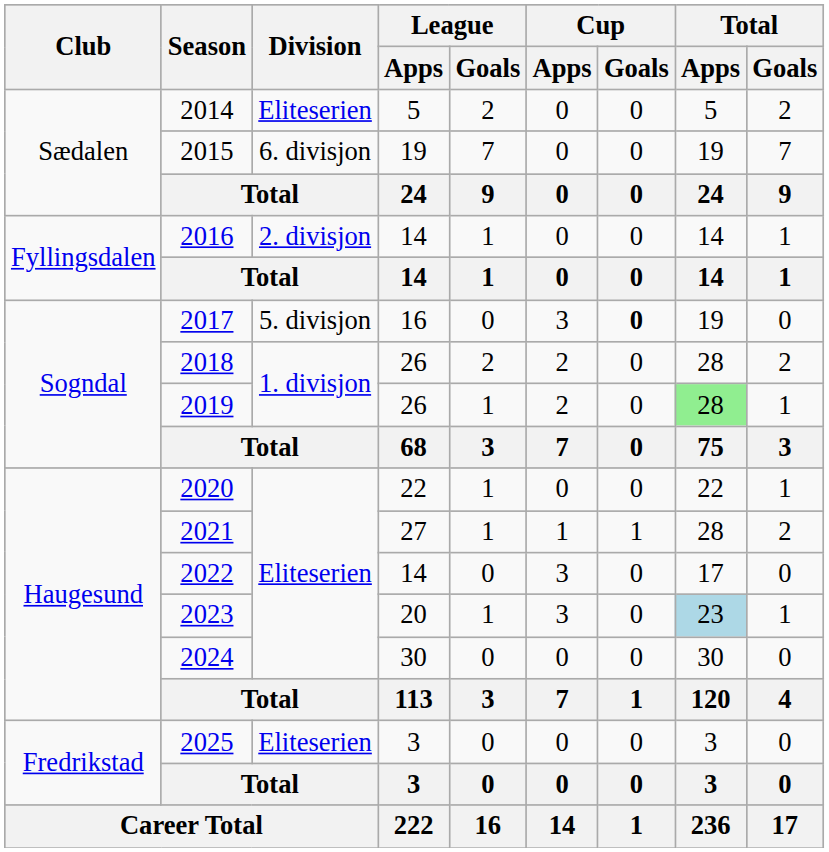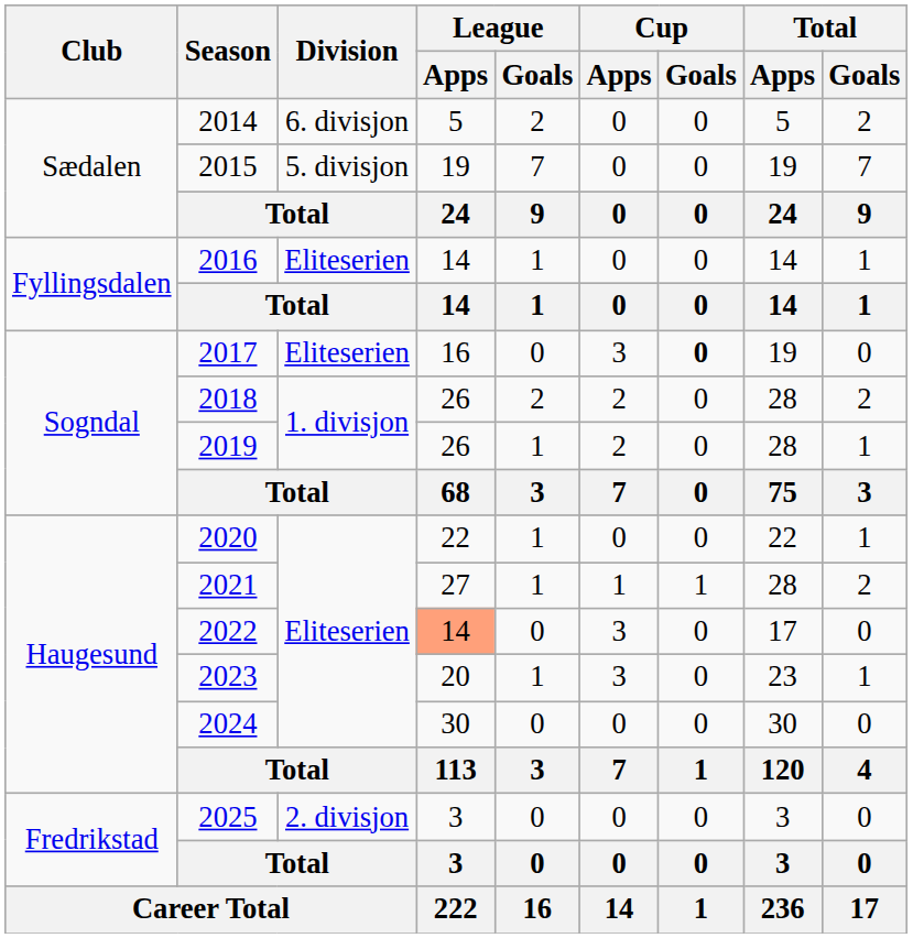 <table class="wikitable" style="text-align:center">
 <tr>
 <th rowspan="2">Club</th>
 <th rowspan="2">Season</th>
 <th rowspan="2">Division</th>
 <th colspan="2">League</th>
 <th colspan="2">Cup</th>
 <th colspan="2">Total</th>
 </tr>
 <tr>
 <th>Apps</th>
 <th>Goals</th>
 <th>Apps</th>
 <th>Goals</th>
 <th>Apps</th>
 <th>Goals</th>
 </tr>
 <tr>
 <td rowspan="3" valign="center">Sædalen</td>
 <td>2014</td>
-<td rowspan="1" valign="center"><a href='#'>Eliteserien</a></td>
+<td rowspan="1" valign="center">6. divisjon</td>
 <td>5</td>
 <td>2</td>
 <td>0</td>
 <td>0</td>
 <td>5</td>
 <td>2</td>
 </tr>
 <tr>
 <td>2015</td>
-<td rowspan="1" valign="center">6. divisjon</td>
+<td rowspan="1" valign="center">5. divisjon</td>
 <td>19</td>
 <td>7</td>
 <td>0</td>
 <td>0</td>
 <td>19</td>
 <td>7</td>
 </tr>
 <tr>
 <th colspan="2">Total</th>
 <th>24</th>
 <th>9</th>
 <th>0</th>
 <th>0</th>
 <th>24</th>
 <th>9</th>
 </tr>
 <tr>
 <td rowspan="2" valign="center"><a href='#'>Fyllingsdalen</a></td>
 <td><a href='#'>2016</a></td>
-<td rowspan="1" valign="center"><a href='#'>2. divisjon</a></td>
+<td rowspan="1" valign="center"><a href='#'>Eliteserien</a></td>
 <td>14</td>
 <td>1</td>
 <td>0</td>
 <td>0</td>
 <td>14</td>
 <td>1</td>
 </tr>
 <tr>
 <th colspan="2">Total</th>
 <th>14</th>
 <th>1</th>
 <th>0</th>
 <th>0</th>
 <th>14</th>
 <th>1</th>
 </tr>
 <tr>
 <td rowspan="4" valign="center"><a href='#'>Sogndal</a></td>
 <td><a href='#'>2017</a></td>
-<td rowspan="1" valign="center">5. divisjon</td>
+<td rowspan="1" valign="center"><a href='#'>Eliteserien</a></td>
 <td>16</td>
 <td>0</td>
 <td>3</td>
 <td><strong>0</strong></td>
 <td>19</td>
 <td>0</td>
 </tr>
 <tr>
 <td><a href='#'>2018</a></td>
 <td rowspan="2" valign="center"><a href='#'>1. divisjon</a></td>
 <td>26</td>
 <td>2</td>
 <td>2</td>
 <td>0</td>
 <td>28</td>
 <td>2</td>
 </tr>
 <tr>
 <td><a href='#'>2019</a></td>
 <td>26</td>
 <td>1</td>
 <td>2</td>
 <td>0</td>
-<td style="background: lightgreen;">28</td>
+<td>28</td>
 <td>1</td>
 </tr>
 <tr>
 <th colspan="2">Total</th>
 <th>68</th>
 <th>3</th>
 <th>7</th>
 <th>0</th>
 <th>75</th>
 <th>3</th>
 </tr>
 <tr>
 <td rowspan="6" valign="center"><a href='#'>Haugesund</a></td>
 <td><a href='#'>2020</a></td>
 <td rowspan="5" valign="center"><a href='#'>Eliteserien</a></td>
 <td>22</td>
 <td>1</td>
 <td>0</td>
 <td>0</td>
 <td>22</td>
 <td>1</td>
 </tr>
 <tr>
 <td><a href='#'>2021</a></td>
 <td>27</td>
 <td>1</td>
 <td>1</td>
 <td>1</td>
 <td>28</td>
 <td>2</td>
 </tr>
 <tr>
 <td><a href='#'>2022</a></td>
-<td>14</td>
+<td style="background: lightsalmon;">14</td>
 <td>0</td>
 <td>3</td>
 <td>0</td>
 <td>17</td>
 <td>0</td>
 </tr>
 <tr>
 <td><a href='#'>2023</a></td>
 <td>20</td>
 <td>1</td>
 <td>3</td>
 <td>0</td>
-<td style="background: lightblue;">23</td>
+<td>23</td>
 <td>1</td>
 </tr>
 <tr>
 <td><a href='#'>2024</a></td>
 <td>30</td>
 <td>0</td>
 <td>0</td>
 <td>0</td>
 <td>30</td>
 <td>0</td>
 </tr>
 <tr>
 <th colspan="2">Total</th>
 <th>113</th>
 <th>3</th>
 <th>7</th>
 <th>1</th>
 <th>120</th>
 <th>4</th>
 </tr>
 <tr>
 <td rowspan="2" valign="center"><a href='#'>Fredrikstad</a></td>
 <td><a href='#'>2025</a></td>
-<td rowspan="1" valign="center"><a href='#'>Eliteserien</a></td>
+<td rowspan="1" valign="center"><a href='#'>2. divisjon</a></td>
 <td>3</td>
 <td>0</td>
 <td>0</td>
 <td>0</td>
 <td>3</td>
 <td>0</td>
 </tr>
 <tr>
 <th colspan="2">Total</th>
 <th>3</th>
 <th>0</th>
 <th>0</th>
 <th>0</th>
 <th>3</th>
 <th>0</th>
 </tr>
 <tr>
 <th colspan="3">Career Total</th>
 <th>222</th>
 <th>16</th>
 <th>14</th>
 <th>1</th>
 <th>236</th>
 <th>17</th>
 </tr>
 </table>
